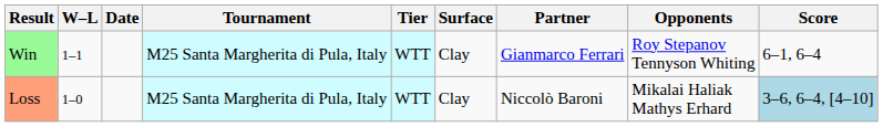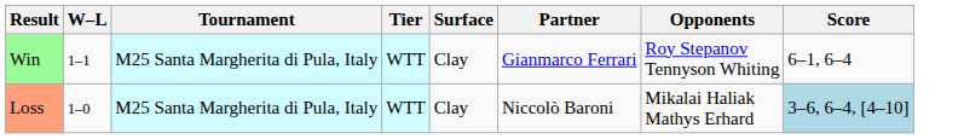 <table class="sortable wikitable">
 <tr>
 <th>Result</th>
 <th class="unsortable">W–L</th>
-<th>Date</th>
 <th>Tournament</th>
 <th>Tier</th>
 <th>Surface</th>
 <th>Partner</th>
 <th>Opponents</th>
 <th class="unsortable">Score</th>
 </tr>
 <tr>
 <td bgcolor=98fb98>Win</td>
 <td><small>1–1</small></td>
-<td></td>
 <td style="background:#cffcff;">M25 Santa Margherita di Pula, Italy</td>
 <td style="background:#cffcff;">WTT</td>
 <td>Clay</td>
 <td> <a href='#'>Gianmarco Ferrari</a></td>
 <td> <a href='#'>Roy Stepanov</a><br> Tennyson Whiting</td>
 <td>6–1, 6–4</td>
 </tr>
 <tr>
 <td bgcolor=ffa07a>Loss</td>
 <td><small>1–0</small></td>
-<td></td>
 <td style="background:#cffcff;">M25 Santa Margherita di Pula, Italy</td>
 <td style="background:#cffcff;">WTT</td>
 <td>Clay</td>
 <td> Niccolò Baroni</td>
 <td> Mikalai Haliak<br> Mathys Erhard</td>
 <td style="background: lightblue;">3–6, 6–4, [4–10]</td>
 </tr>
 </table>
